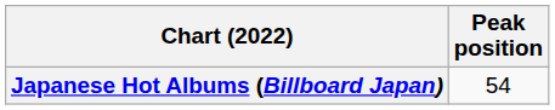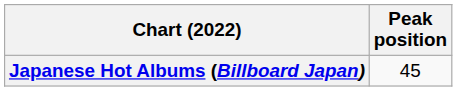 <table class="wikitable plainrowheaders" style="text-align:center">
 <tr>
 <th>Chart (2022)</th>
 <th>Peak<br>position</th>
 </tr>
 <tr>
 <th scope="row"><a href='#'>Japanese Hot Albums</a> (<em><a href='#'>Billboard Japan</a>)</em></th>
-<td>54</td>
+<td>45</td>
 </tr>
 </table>
